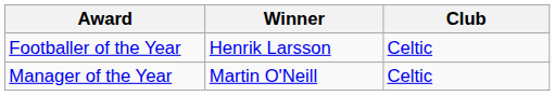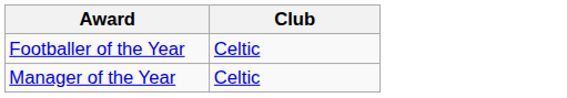 <table class="wikitable">
 <tr>
 <th width=170>Award</th>
-<th width=150>Winner</th>
 <th width=140>Club</th>
 </tr>
 <tr>
 <td><a href='#'>Footballer of the Year</a></td>
-<td> <a href='#'>Henrik Larsson</a></td>
 <td><a href='#'>Celtic</a></td>
 </tr>
 <tr>
 <td><a href='#'>Manager of the Year</a></td>
-<td> <a href='#'>Martin O'Neill</a></td>
 <td><a href='#'>Celtic</a></td>
 </tr>
 </table>
